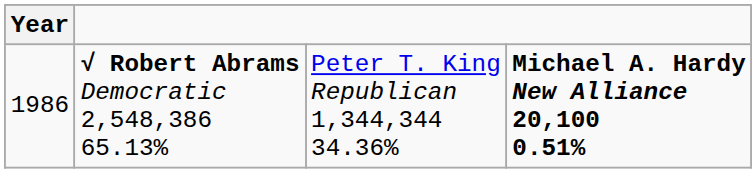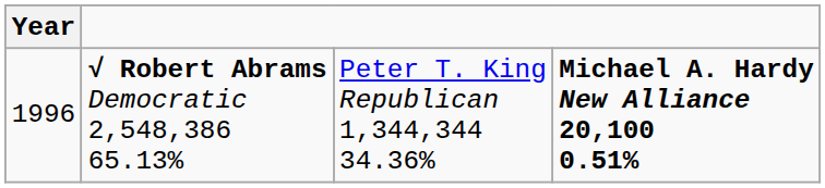 <table class="wikitable">
 <tr>
 <th>Year</th>
 </tr>
 <tr>
-<td>1986</td>
+<td>1996</td>
 <td><strong>√ Robert Abrams</strong><br><em>Democratic<br></em>2,548,386<br>65.13%</td>
 <td><a href='#'>Peter T. King</a><br><em>Republican<br></em>1,344,344<br>34.36%</td>
 <td><strong>Michael A. Hardy<br><em>New Alliance<br></em>20,100<br>0.51%</strong></td>
 </tr>
 </table>
